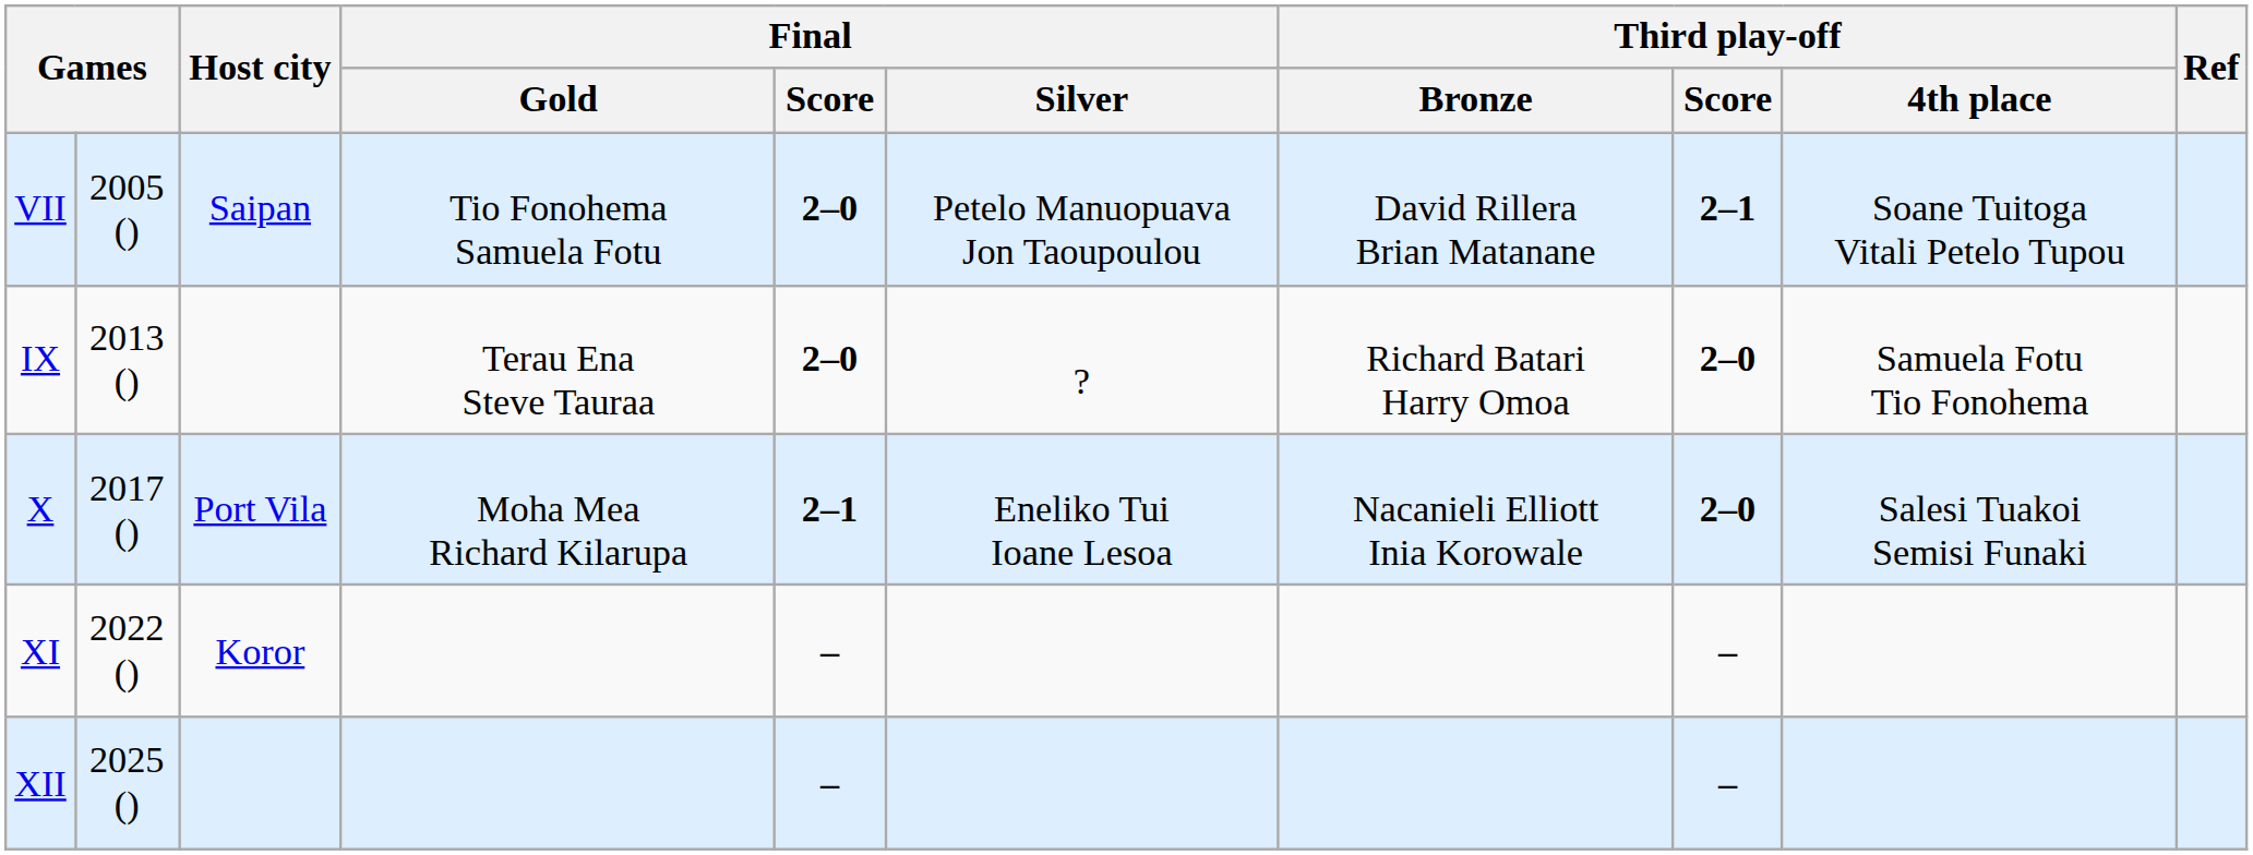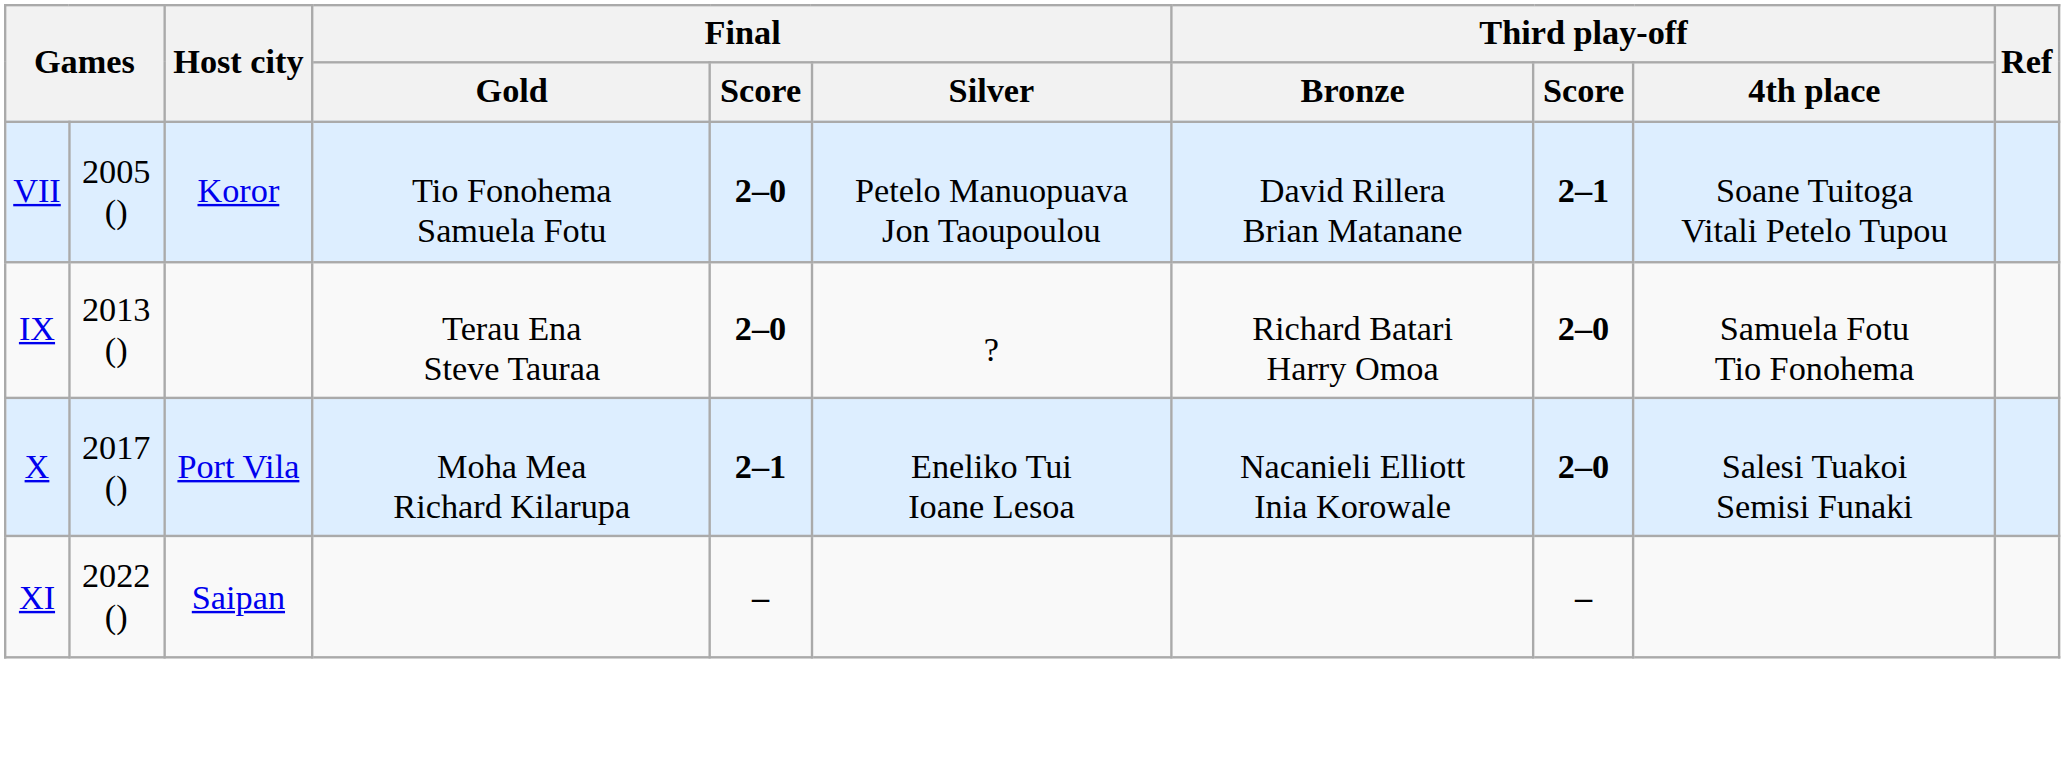 <table class="wikitable" style="text-align:center; font-size:90%;">
 <tr>
 <th rowspan="2" colspan="2" style="padding:0.25em;">Games </th>
 <th rowspan="2" scope="col" style="padding:0.25em;">Host city </th>
 <th colspan=3>Final</th>
 <th colspan=3>Third play-off</th>
 <th rowspan="2" scope="col" style="padding:2px;">Ref</th>
 </tr>
 <tr>
 <th width=160>Gold</th>
 <th style="padding:0.25em;">Score</th>
 <th width=145>Silver</th>
 <th width=145>Bronze</th>
 <th style="padding:0.25em;">Score</th>
 <th width=145>4th place</th>
 </tr>
 <tr bgcolor=#def>
 <td><a href='#'>VII</a></td>
 <td style="padding: 8px 5px">2005 <br>()</td>
-<td><a href='#'>Saipan</a> </td>
+<td><a href='#'>Koror</a> </td>
 <td><br>Tio Fonohema<br>Samuela Fotu</td>
 <td><strong>2–0</strong></td>
 <td><br>Petelo Manuopuava<br>Jon Taoupoulou</td>
 <td><br>David Rillera<br>Brian Matanane</td>
 <td><strong>2–1</strong></td>
 <td><br>Soane Tuitoga<br>Vitali Petelo Tupou</td>
 <td align=center style="line-height:120%;"><br><br><br></td>
 </tr>
 <tr>
 <td><a href='#'>IX</a></td>
 <td style="padding: 8px 5px">2013 <br>()</td>
 <td> </td>
 <td><br>Terau Ena<br>Steve Tauraa</td>
 <td><strong>2–0</strong></td>
 <td><br> ?</td>
 <td><br>Richard Batari<br>Harry Omoa</td>
 <td><strong>2–0</strong></td>
 <td><br>Samuela Fotu <br>Tio Fonohema</td>
 <td align=center><br></td>
 </tr>
 <tr bgcolor=#def>
 <td><a href='#'>X</a></td>
 <td style="padding: 8px 5px">2017 <br>()</td>
 <td><a href='#'>Port Vila</a> </td>
 <td><br>Moha Mea<br>Richard Kilarupa</td>
 <td><strong>2–1</strong></td>
 <td><br>Eneliko Tui<br>Ioane Lesoa</td>
 <td><br>Nacanieli Elliott<br>Inia Korowale</td>
 <td><strong>2–0</strong></td>
 <td><br>Salesi Tuakoi<br>Semisi Funaki</td>
 <td align=center><br></td>
 </tr>
 <tr>
 <td><a href='#'>XI</a></td>
 <td style="padding: 8px 5px">2022 <br>()</td>
-<td><a href='#'>Koror</a> </td>
+<td><a href='#'>Saipan</a> </td>
 <td></td>
 <td><strong>–</strong></td>
 <td></td>
 <td></td>
 <td><strong>–</strong></td>
 <td></td>
 <td align=center></td>
 </tr>
-<tr bgcolor=#def>
-<td align=center><a href='#'>XII</a></td>
-<td style="padding: 8px 5px">2025 <br>()</td>
-<td></td>
-<td><br> <br></td>
-<td><strong>–</strong></td>
-<td><br> <br></td>
-<td><br> <br></td>
-<td><strong>–</strong></td>
-<td><br> <br></td>
-<td align=center></td>
-</tr>
 </table>
